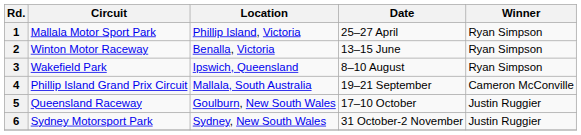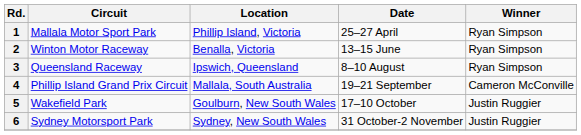 <table class="wikitable" style="font-size: 90%">
 <tr>
 <th>Rd.</th>
 <th>Circuit</th>
 <th>Location</th>
 <th>Date</th>
 <th>Winner</th>
 </tr>
 <tr>
 <th>1</th>
 <td><a href='#'>Mallala Motor Sport Park</a></td>
 <td><a href='#'>Phillip Island</a>, <a href='#'>Victoria</a></td>
 <td>25–27 April</td>
 <td>Ryan Simpson</td>
 </tr>
 <tr>
 <th>2</th>
 <td><a href='#'>Winton Motor Raceway</a></td>
 <td><a href='#'>Benalla</a>, <a href='#'>Victoria</a></td>
 <td>13–15 June</td>
 <td>Ryan Simpson</td>
 </tr>
 <tr>
 <th>3</th>
-<td><a href='#'>Wakefield Park</a></td>
+<td><a href='#'>Queensland Raceway</a></td>
 <td><a href='#'>Ipswich, Queensland</a></td>
 <td>8–10 August</td>
 <td>Ryan Simpson</td>
 </tr>
 <tr>
 <th>4</th>
 <td><a href='#'>Phillip Island Grand Prix Circuit</a></td>
 <td><a href='#'>Mallala, South Australia</a></td>
 <td>19–21 September</td>
 <td>Cameron McConville</td>
 </tr>
 <tr>
 <th>5</th>
-<td><a href='#'>Queensland Raceway</a></td>
+<td><a href='#'>Wakefield Park</a></td>
 <td><a href='#'>Goulburn</a>, <a href='#'>New South Wales</a></td>
 <td>17–10 October</td>
 <td>Justin Ruggier</td>
 </tr>
 <tr>
 <th>6</th>
 <td><a href='#'>Sydney Motorsport Park</a></td>
 <td><a href='#'>Sydney</a>, <a href='#'>New South Wales</a></td>
 <td>31 October-2 November</td>
 <td>Justin Ruggier</td>
 </tr>
 <tr>
 </tr>
 </table>
